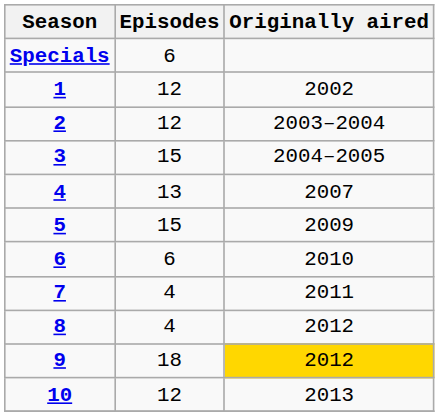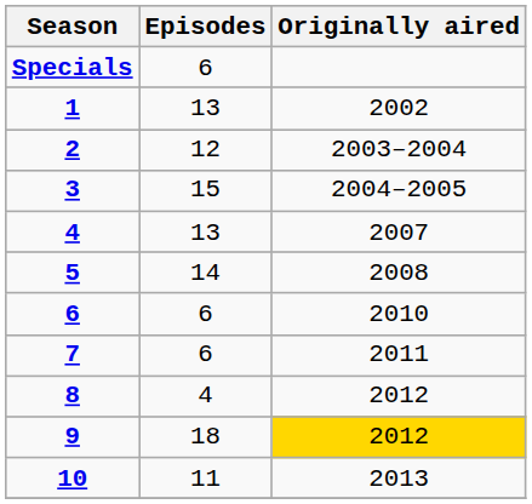 <table class="wikitable">
 <tr>
 <th>Season</th>
 <th>Episodes</th>
 <th>Originally aired</th>
 </tr>
 <tr>
 <td style="text-align:center;"><strong><a href='#'>Specials</a></strong></td>
 <td style="text-align:center;">6</td>
 <td style="text-align:center;"></td>
 </tr>
 <tr>
 <td style="text-align:center;"><strong><a href='#'>1</a></strong></td>
-<td style="text-align:center;">12</td>
+<td style="text-align:center;">13</td>
 <td style="text-align:center;">2002</td>
 </tr>
 <tr>
 <td style="text-align:center;"><strong><a href='#'>2</a></strong></td>
 <td style="text-align:center;">12</td>
 <td style="text-align:center;">2003–2004</td>
 </tr>
 <tr>
 <td style="text-align:center;"><strong><a href='#'>3</a></strong></td>
 <td style="text-align:center;">15</td>
 <td style="text-align:center;">2004–2005</td>
 </tr>
 <tr>
 <td style="text-align:center;"><strong><a href='#'>4</a></strong></td>
 <td style="text-align:center;">13</td>
 <td style="text-align:center;">2007</td>
 </tr>
 <tr>
 <td style="text-align:center;"><strong><a href='#'>5</a></strong></td>
-<td style="text-align:center;">15</td>
-<td style="text-align:center;">2009</td>
+<td style="text-align:center;">14</td>
+<td style="text-align:center;">2008</td>
 </tr>
 <tr>
 <td style="text-align:center;"><strong><a href='#'>6</a></strong></td>
 <td style="text-align:center;">6</td>
 <td style="text-align:center;">2010</td>
 </tr>
 <tr>
 <td style="text-align:center;"><strong><a href='#'>7</a></strong></td>
-<td style="text-align:center;">4</td>
+<td style="text-align:center;">6</td>
 <td style="text-align:center;">2011</td>
 </tr>
 <tr>
 <td style="text-align:center;"><strong><a href='#'>8</a></strong></td>
 <td style="text-align:center;">4</td>
 <td style="text-align:center;">2012</td>
 </tr>
 <tr>
 <td style="text-align:center;"><strong><a href='#'>9</a></strong></td>
 <td style="text-align:center;">18</td>
 <td style="background: gold; text-align:center;">2012</td>
 </tr>
 <tr>
 <td style="text-align:center;"><strong><a href='#'>10</a></strong></td>
-<td style="text-align:center;">12</td>
+<td style="text-align:center;">11</td>
 <td style="text-align:center;">2013</td>
 </tr>
 <tr>
 </tr>
 </table>
